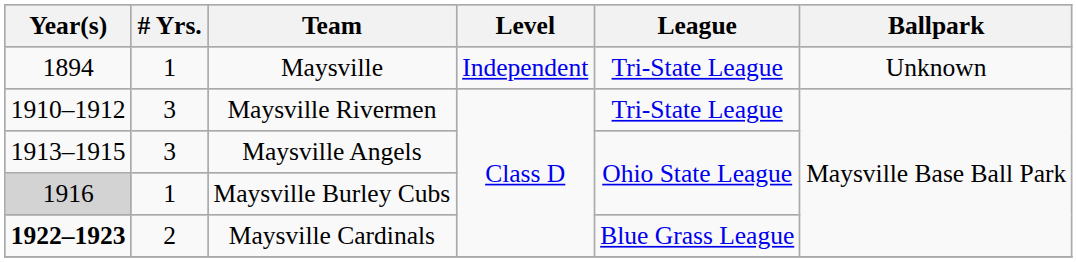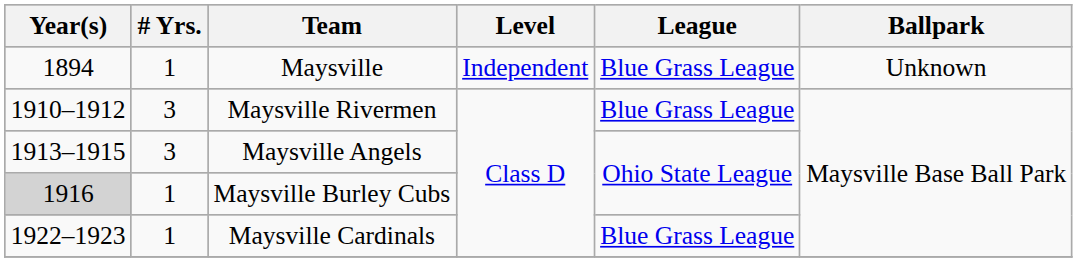 <table class="wikitable" style="text-align:center; font-size: 95%;">
 <tr>
 <th>Year(s)</th>
 <th># Yrs.</th>
 <th>Team</th>
 <th>Level</th>
 <th>League</th>
 <th>Ballpark</th>
 </tr>
 <tr>
 <td>1894</td>
 <td>1</td>
 <td>Maysville</td>
 <td><a href='#'>Independent</a></td>
-<td><a href='#'>Tri-State League</a></td>
+<td><a href='#'>Blue Grass League</a></td>
 <td>Unknown</td>
 </tr>
 <tr>
 <td>1910–1912</td>
 <td>3</td>
 <td>Maysville Rivermen</td>
 <td rowspan=4><a href='#'>Class D</a></td>
-<td><a href='#'>Tri-State League</a></td>
+<td><a href='#'>Blue Grass League</a></td>
 <td Rowspan=4>Maysville Base Ball Park</td>
 </tr>
 <tr>
 <td>1913–1915</td>
 <td>3</td>
 <td>Maysville Angels</td>
 <td rowspan=2><a href='#'>Ohio State League</a></td>
 </tr>
 <tr>
 <td style="background: lightgrey;">1916</td>
 <td>1</td>
 <td>Maysville Burley Cubs</td>
 </tr>
 <tr>
-<td><strong>1922–1923</strong></td>
-<td>2</td>
+<td>1922–1923</td>
+<td>1</td>
 <td>Maysville Cardinals</td>
 <td><a href='#'>Blue Grass League</a></td>
 </tr>
 <tr>
 </tr>
 </table>
